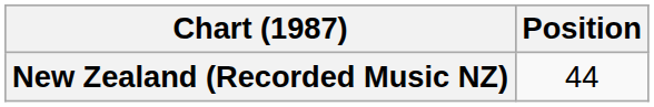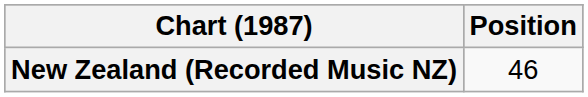 <table class="wikitable plainrowheaders" style="text-align:center">
 <tr>
 <th scope="col">Chart (1987)</th>
 <th scope="col">Position</th>
 </tr>
 <tr>
 <th scope="row">New Zealand (Recorded Music NZ)</th>
-<td>44</td>
+<td>46</td>
 </tr>
 </table>
